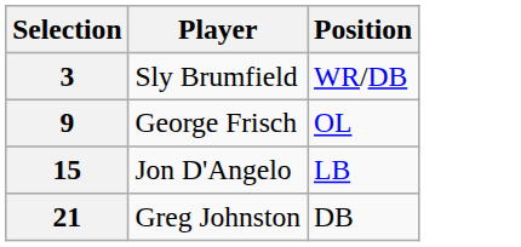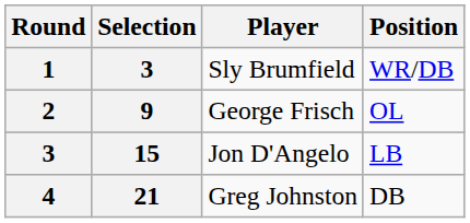 <table class="wikitable" style="font-size: 95%;">
 <tr>
+<th>Round</th>
 <th>Selection</th>
 <th>Player</th>
 <th>Position</th>
 </tr>
 <tr>
+<th>1</th>
 <th>3</th>
 <td>Sly Brumfield</td>
 <td><a href='#'>WR</a>/<a href='#'>DB</a></td>
 </tr>
 <tr>
+<th>2</th>
 <th>9</th>
 <td>George Frisch</td>
 <td><a href='#'>OL</a></td>
 </tr>
 <tr>
+<th>3</th>
 <th>15</th>
 <td>Jon D'Angelo</td>
 <td><a href='#'>LB</a></td>
 </tr>
 <tr>
+<th>4</th>
 <th>21</th>
 <td>Greg Johnston</td>
 <td>DB</td>
 </tr>
 </table>
